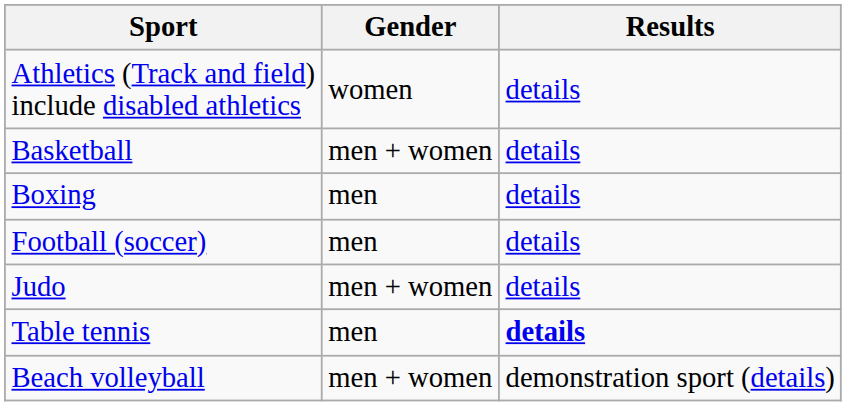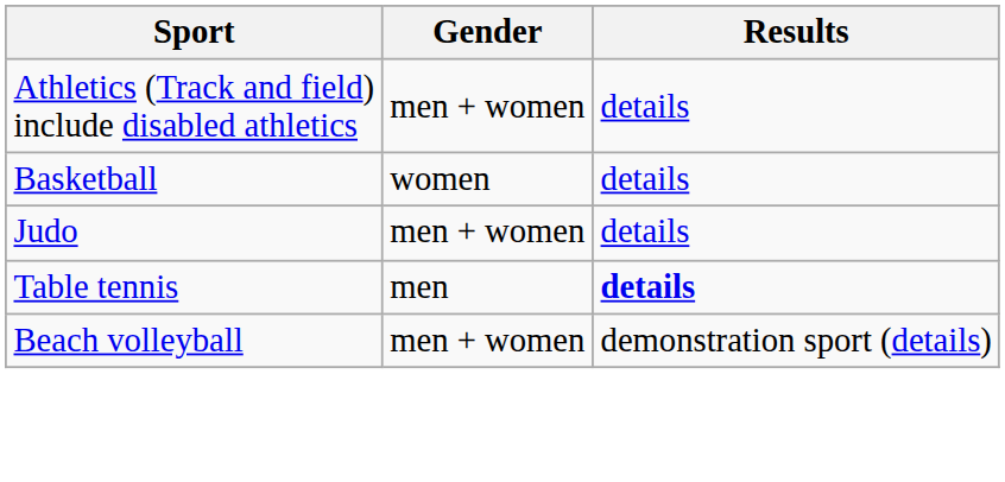 <table class="wikitable">
 <tr>
 <th>Sport</th>
 <th>Gender</th>
 <th>Results</th>
 </tr>
 <tr>
 <td><a href='#'>Athletics</a> (<a href='#'>Track and field</a>) <br> include <a href='#'>disabled athletics</a></td>
-<td>women</td>
+<td>men + women</td>
 <td><a href='#'>details</a></td>
 </tr>
 <tr>
 <td><a href='#'>Basketball</a></td>
-<td>men + women</td>
-<td><a href='#'>details</a></td>
-</tr>
-<tr>
-<td><a href='#'>Boxing</a></td>
-<td>men</td>
-<td><a href='#'>details</a></td>
-</tr>
-<tr>
-<td><a href='#'>Football (soccer)</a></td>
-<td>men</td>
+<td>women</td>
 <td><a href='#'>details</a></td>
 </tr>
 <tr>
 <td><a href='#'>Judo</a></td>
 <td>men + women</td>
 <td><a href='#'>details</a></td>
 </tr>
 <tr>
 <td><a href='#'>Table tennis</a></td>
 <td>men</td>
 <td><strong><a href='#'>details</a></strong></td>
 </tr>
 <tr>
 <td><a href='#'>Beach volleyball</a></td>
 <td>men + women</td>
 <td>demonstration sport (<a href='#'>details</a>)</td>
 </tr>
 </table>
